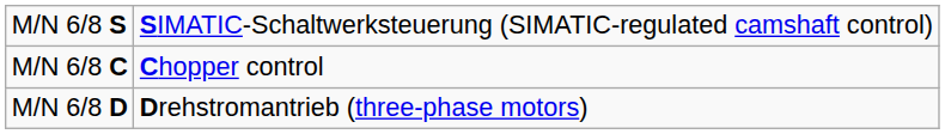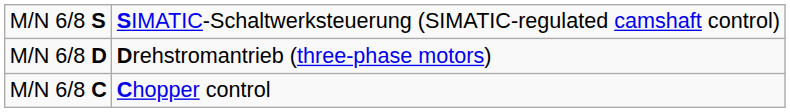 <table class="wikitable">
 <tr>
 <td>M/N 6/8 <strong>S</strong></td>
 <td><a href='#'><strong>S</strong>IMATIC</a>-Schaltwerksteuerung (SIMATIC-regulated <a href='#'>camshaft</a> control)</td>
 </tr>
 <tr>
+<td>M/N 6/8 <strong>D</strong></td>
+<td><strong>D</strong>rehstromantrieb (<a href='#'>three-phase motors</a>)</td>
+</tr>
+<tr>
 <td>M/N 6/8 <strong>C</strong></td>
 <td><a href='#'><strong>C</strong>hopper</a> control</td>
 </tr>
-<tr>
-<td>M/N 6/8 <strong>D</strong></td>
-<td><strong>D</strong>rehstromantrieb (<a href='#'>three-phase motors</a>)</td>
-</tr>
 </table>
